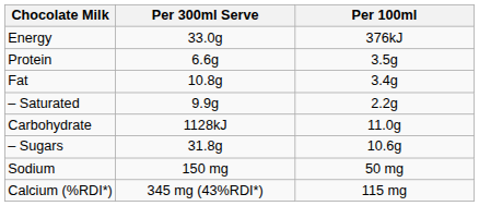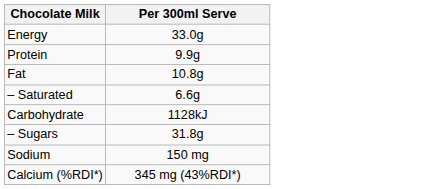 <table class="wikitable" style="text-align: center;">
 <tr>
 <th>Chocolate Milk</th>
 <th style="width:150pt;">Per 300ml Serve</th>
-<th style="width:150pt;">Per 100ml</th>
 </tr>
 <tr>
 <td style="text-align:left;">Energy</td>
 <td>33.0g</td>
-<td>376kJ</td>
 </tr>
 <tr>
 <td style="text-align:left;">Protein</td>
-<td>6.6g</td>
-<td>3.5g</td>
+<td>9.9g</td>
 </tr>
 <tr>
 <td style="text-align:left;">Fat</td>
 <td>10.8g</td>
-<td>3.4g</td>
 </tr>
 <tr>
 <td style="text-align:left;">– Saturated</td>
-<td>9.9g</td>
-<td>2.2g</td>
+<td>6.6g</td>
 </tr>
 <tr>
 <td style="text-align:left;">Carbohydrate</td>
 <td>1128kJ</td>
-<td>11.0g</td>
 </tr>
 <tr>
 <td style="text-align:left;">– Sugars</td>
 <td>31.8g</td>
-<td>10.6g</td>
 </tr>
 <tr>
 <td style="text-align:left;">Sodium</td>
 <td>150 mg</td>
-<td>50 mg</td>
 </tr>
 <tr>
 <td style="text-align:left;">Calcium (%RDI*)</td>
 <td>345 mg (43%RDI*)</td>
-<td>115 mg</td>
 </tr>
 </table>
